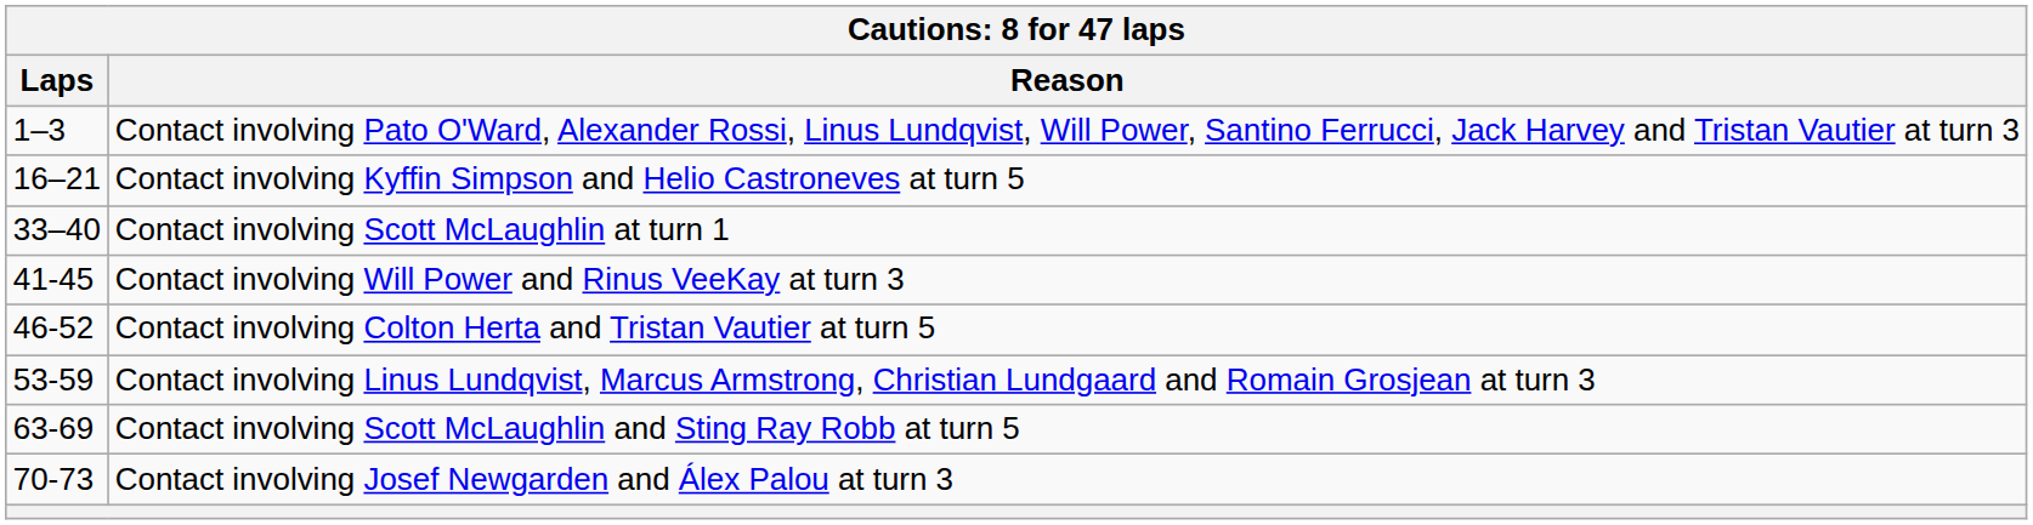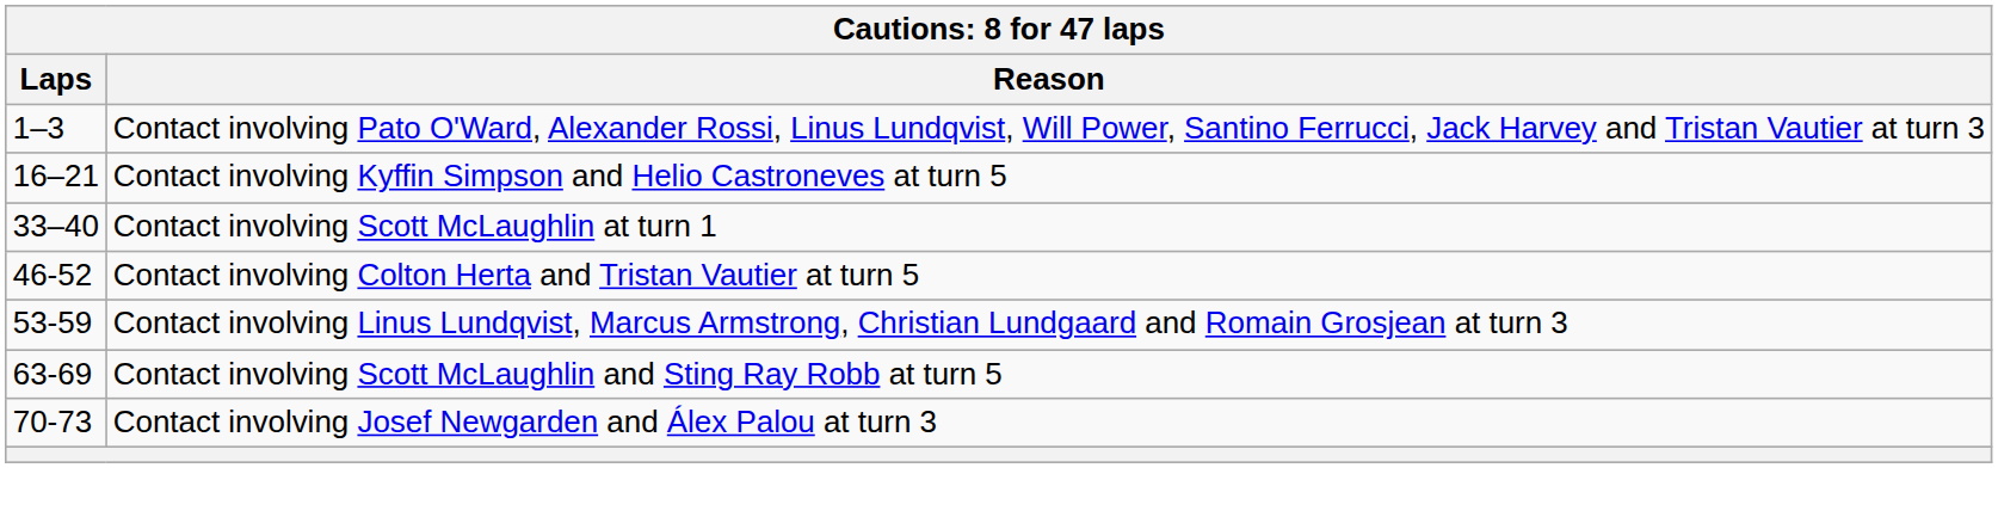 <table class="wikitable">
 <tr>
 <th colspan=2>Cautions: 8 for 47 laps</th>
 </tr>
 <tr>
 <th>Laps</th>
 <th>Reason</th>
 </tr>
 <tr>
 <td>1–3</td>
 <td>Contact involving <a href='#'>Pato O'Ward</a>, <a href='#'>Alexander Rossi</a>, <a href='#'>Linus Lundqvist</a>, <a href='#'>Will Power</a>, <a href='#'>Santino Ferrucci</a>, <a href='#'>Jack Harvey</a> and <a href='#'>Tristan Vautier</a> at turn 3</td>
 </tr>
 <tr>
 <td>16–21</td>
 <td>Contact involving <a href='#'>Kyffin Simpson</a> and <a href='#'>Helio Castroneves</a> at turn 5</td>
 </tr>
 <tr>
 <td>33–40</td>
 <td>Contact involving <a href='#'>Scott McLaughlin</a> at turn 1</td>
 </tr>
 <tr>
-<td>41-45</td>
-<td>Contact involving <a href='#'>Will Power</a> and <a href='#'>Rinus VeeKay</a> at turn 3</td>
-</tr>
-<tr>
 <td>46-52</td>
 <td>Contact involving <a href='#'>Colton Herta</a> and <a href='#'>Tristan Vautier</a> at turn 5</td>
 </tr>
 <tr>
 <td>53-59</td>
 <td>Contact involving <a href='#'>Linus Lundqvist</a>, <a href='#'>Marcus Armstrong</a>, <a href='#'>Christian Lundgaard</a> and <a href='#'>Romain Grosjean</a> at turn 3</td>
 </tr>
 <tr>
 <td>63-69</td>
 <td>Contact involving <a href='#'>Scott McLaughlin</a> and <a href='#'>Sting Ray Robb</a> at turn 5</td>
 </tr>
 <tr>
 <td>70-73</td>
 <td>Contact involving <a href='#'>Josef Newgarden</a> and <a href='#'>Álex Palou</a> at turn 3</td>
 </tr>
 <tr>
 <th colspan=2></th>
 </tr>
 </table>
